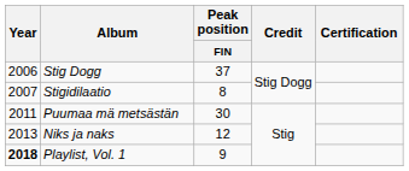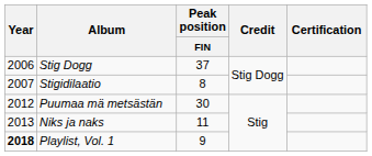 <table class="wikitable">
 <tr>
 <th style="text-align:center;" rowspan="2">Year</th>
 <th rowspan="2" style="text-align:center; width:180px;">Album</th>
 <th style="text-align:center;">Peak<br>position</th>
 <th style="text-align:center;" rowspan="2">Credit</th>
 <th rowspan="2" style="text-align:center; width:100px;">Certification</th>
 </tr>
 <tr>
 <th width="20"><small>FIN</small><br></th>
 </tr>
 <tr>
 <td style="text-align:center;">2006</td>
 <td><em>Stig Dogg</em></td>
 <td style="text-align:center;">37</td>
 <td style="text-align:center;" rowspan="2">Stig Dogg</td>
 <td style="text-align:center;"></td>
 </tr>
 <tr>
 <td style="text-align:center;">2007</td>
 <td><em>Stigidilaatio</em></td>
 <td style="text-align:center;">8</td>
 <td style="text-align:center;"></td>
 </tr>
 <tr>
-<td style="text-align:center;">2011</td>
+<td style="text-align:center;">2012</td>
 <td><em>Puumaa mä metsästän</em></td>
 <td style="text-align:center;">30</td>
 <td style="text-align:center;" rowspan=3>Stig</td>
 <td style="text-align:center;"></td>
 </tr>
 <tr>
 <td style="text-align:center;">2013</td>
 <td><em>Niks ja naks</em></td>
-<td style="text-align:center;">12</td>
+<td style="text-align:center;">11</td>
 <td style="text-align:center;"></td>
 </tr>
 <tr>
 <td style="text-align:center;"><strong>2018</strong></td>
 <td><em>Playlist, Vol. 1</em></td>
 <td style="text-align:center;">9<br></td>
 <td style="text-align:center;"></td>
 </tr>
 </table>
